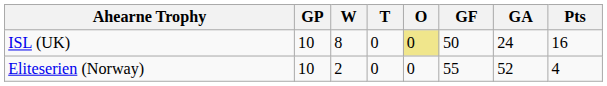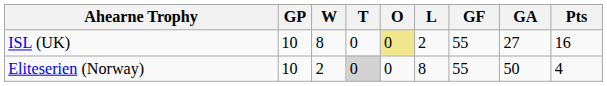 <table class="wikitable">
 <tr>
 <th width="40%">Ahearne Trophy</th>
 <th width="5%">GP</th>
 <th width="5%">W</th>
 <th width="5%">T</th>
 <th width="5%">O</th>
+<th width="5%">L</th>
 <th width="7.5%">GF</th>
 <th width="7.5%">GA</th>
 <th width="7.5%">Pts</th>
 </tr>
 <tr>
 <td><a href='#'>ISL</a> (UK)</td>
 <td>10</td>
 <td>8</td>
 <td>0</td>
 <td style="background: khaki;">0</td>
-<td>50</td>
-<td>24</td>
+<td>2</td>
+<td>55</td>
+<td>27</td>
 <td>16</td>
 </tr>
 <tr>
 <td><a href='#'>Eliteserien</a> (Norway)</td>
 <td>10</td>
 <td>2</td>
+<td style="background: lightgrey;">0</td>
 <td>0</td>
-<td>0</td>
+<td>8</td>
 <td>55</td>
-<td>52</td>
+<td>50</td>
 <td>4</td>
 </tr>
 </table>
